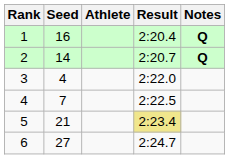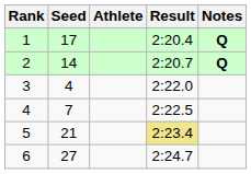 <table class="wikitable sortable" style="text-align:center">
 <tr>
 <th>Rank</th>
 <th>Seed</th>
 <th>Athlete</th>
 <th>Result</th>
 <th>Notes</th>
 </tr>
 <tr bgcolor="ccffcc">
 <td>1</td>
-<td>16</td>
+<td>17</td>
 <td align="left"></td>
 <td>2:20.4</td>
 <td><strong>Q</strong></td>
 </tr>
 <tr bgcolor="ccffcc">
 <td>2</td>
 <td>14</td>
 <td align="left"></td>
 <td>2:20.7</td>
 <td><strong>Q</strong></td>
 </tr>
 <tr>
 <td>3</td>
 <td>4</td>
 <td align="left"></td>
 <td>2:22.0</td>
 <td></td>
 </tr>
 <tr>
 <td>4</td>
 <td>7</td>
 <td align="left"></td>
 <td>2:22.5</td>
 <td></td>
 </tr>
 <tr>
 <td>5</td>
 <td>21</td>
 <td align="left"></td>
 <td style="background: khaki;">2:23.4</td>
 <td></td>
 </tr>
 <tr>
 <td>6</td>
 <td>27</td>
 <td align="left"></td>
 <td>2:24.7</td>
 <td></td>
 </tr>
 </table>
